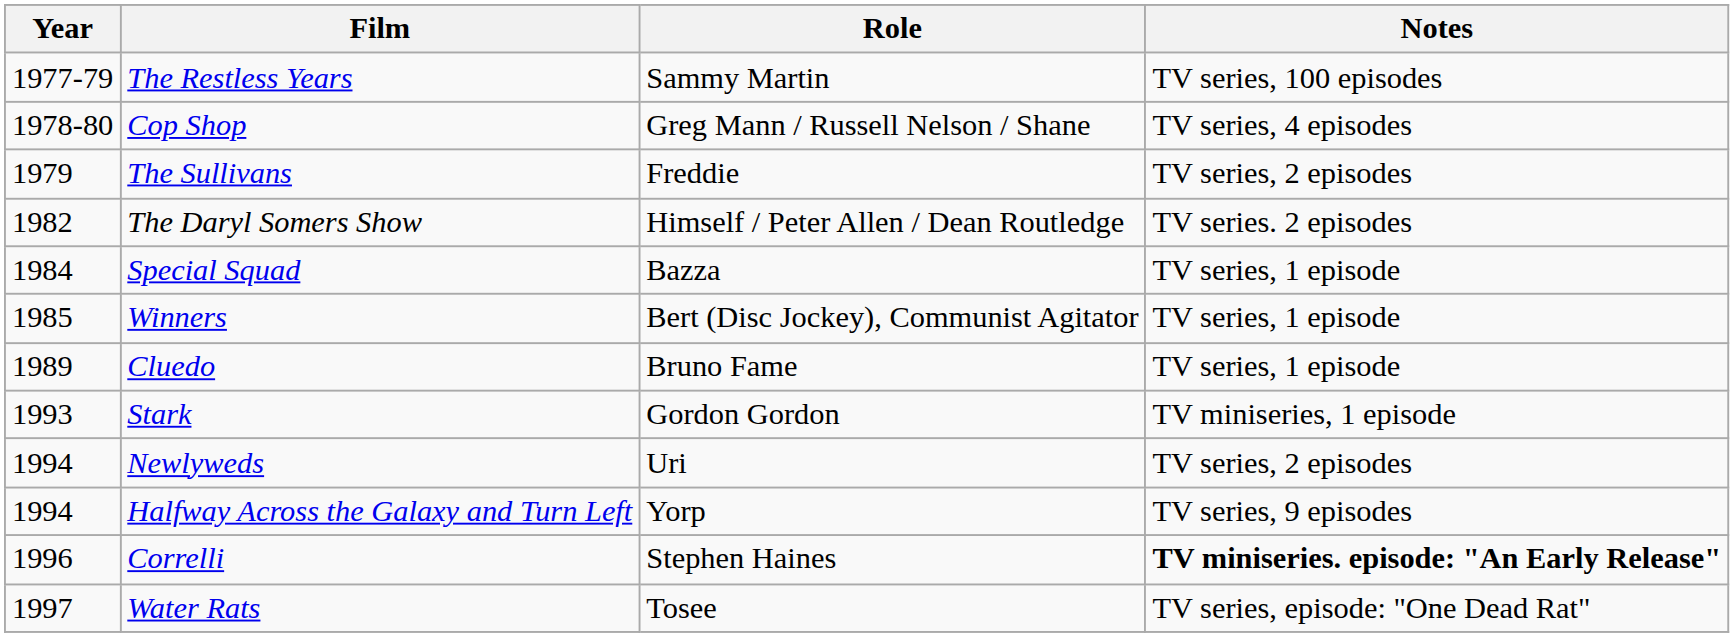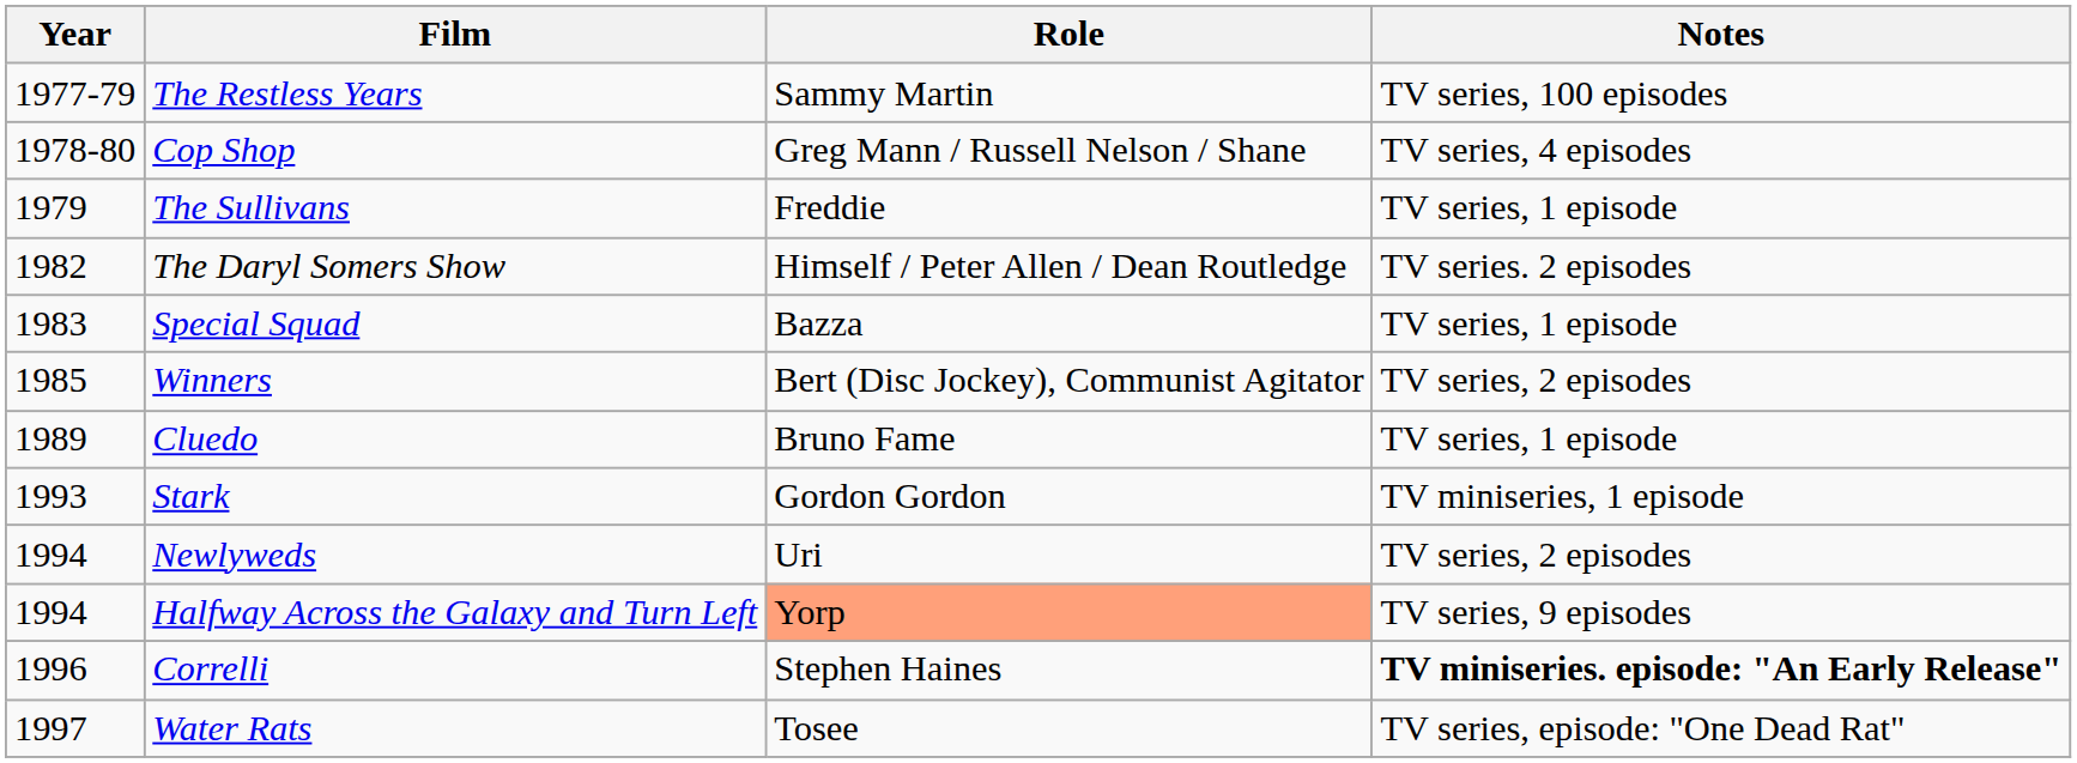 <table class="wikitable">
 <tr>
 <th>Year</th>
 <th>Film</th>
 <th>Role</th>
 <th>Notes</th>
 </tr>
 <tr>
 <td>1977-79</td>
 <td><em><a href='#'>The Restless Years</a></em></td>
 <td>Sammy Martin</td>
 <td>TV series, 100 episodes</td>
 </tr>
 <tr>
 <td>1978-80</td>
 <td><em><a href='#'>Cop Shop</a></em></td>
 <td>Greg Mann / Russell Nelson / Shane</td>
 <td>TV series, 4 episodes</td>
 </tr>
 <tr>
 <td>1979</td>
 <td><em><a href='#'>The Sullivans</a></em></td>
 <td>Freddie</td>
-<td>TV series, 2 episodes</td>
+<td>TV series, 1 episode</td>
 </tr>
 <tr>
 <td>1982</td>
 <td><em>The Daryl Somers Show</em></td>
 <td>Himself / Peter Allen / Dean Routledge</td>
 <td>TV series. 2 episodes</td>
 </tr>
 <tr>
-<td>1984</td>
+<td>1983</td>
 <td><em><a href='#'>Special Squad</a></em></td>
 <td>Bazza</td>
 <td>TV series, 1 episode</td>
 </tr>
 <tr>
 <td>1985</td>
 <td><em><a href='#'>Winners</a></em></td>
 <td>Bert (Disc Jockey), Communist Agitator</td>
-<td>TV series, 1 episode</td>
+<td>TV series, 2 episodes</td>
 </tr>
 <tr>
 <td>1989</td>
 <td><em><a href='#'>Cluedo</a></em></td>
 <td>Bruno Fame</td>
 <td>TV series, 1 episode</td>
 </tr>
 <tr>
 <td>1993</td>
 <td><em><a href='#'>Stark</a></em></td>
 <td>Gordon Gordon</td>
 <td>TV miniseries, 1 episode</td>
 </tr>
 <tr>
 <td>1994</td>
 <td><em><a href='#'>Newlyweds</a></em></td>
 <td>Uri</td>
 <td>TV series, 2 episodes</td>
 </tr>
 <tr>
 <td>1994</td>
 <td><em><a href='#'>Halfway Across the Galaxy and Turn Left</a></em></td>
-<td>Yorp</td>
+<td style="background: lightsalmon;">Yorp</td>
 <td>TV series, 9 episodes</td>
 </tr>
 <tr>
 <td>1996</td>
 <td><em><a href='#'>Correlli</a></em></td>
 <td>Stephen Haines</td>
 <td><strong>TV miniseries. episode: "An Early Release"</strong></td>
 </tr>
 <tr>
 <td>1997</td>
 <td><em><a href='#'>Water Rats</a></em></td>
 <td>Tosee</td>
 <td>TV series, episode: "One Dead Rat"</td>
 </tr>
 </table>
